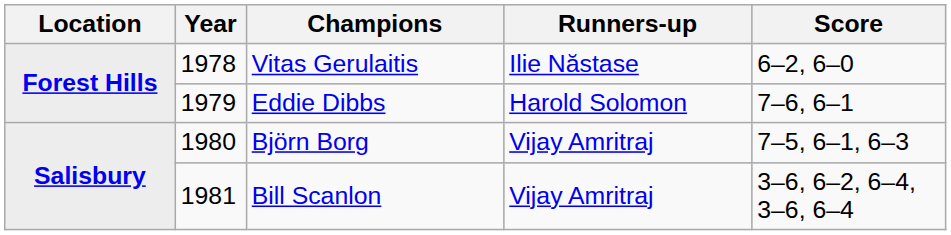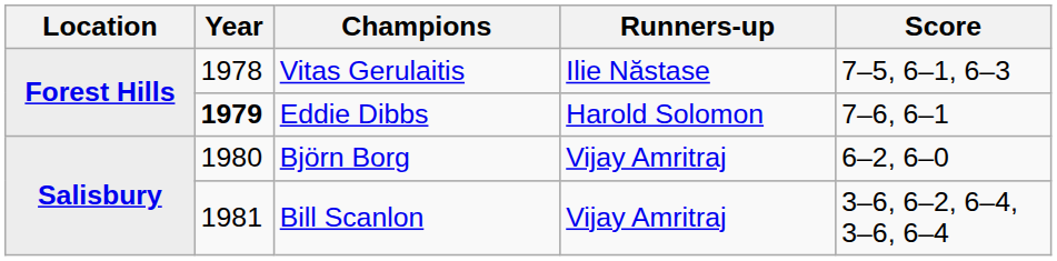 <table class="wikitable">
 <tr>
 <th style="width:120px">Location</th>
 <th style="width:40px">Year</th>
 <th style="width:200px">Champions</th>
 <th style="width:200px">Runners-up</th>
 <th style="width:160px" class="unsortable">Score</th>
 </tr>
 <tr>
 <th rowspan="2" style="background:#ededed"><a href='#'>Forest Hills</a></th>
 <td>1978</td>
 <td> <a href='#'>Vitas Gerulaitis</a></td>
 <td> <a href='#'>Ilie Năstase</a></td>
-<td>6–2, 6–0</td>
+<td>7–5, 6–1, 6–3</td>
 </tr>
 <tr>
-<td>1979</td>
+<td><strong>1979</strong></td>
 <td> <a href='#'>Eddie Dibbs</a></td>
 <td> <a href='#'>Harold Solomon</a></td>
 <td>7–6, 6–1</td>
 </tr>
 <tr>
 <th rowspan="2" style="background:#ededed"><a href='#'>Salisbury</a></th>
 <td>1980</td>
 <td> <a href='#'>Björn Borg</a></td>
 <td> <a href='#'>Vijay Amritraj</a></td>
-<td>7–5, 6–1, 6–3</td>
+<td>6–2, 6–0</td>
 </tr>
 <tr>
 <td>1981</td>
 <td> <a href='#'>Bill Scanlon</a></td>
 <td> <a href='#'>Vijay Amritraj</a></td>
 <td>3–6, 6–2, 6–4, 3–6, 6–4</td>
 </tr>
 </table>
